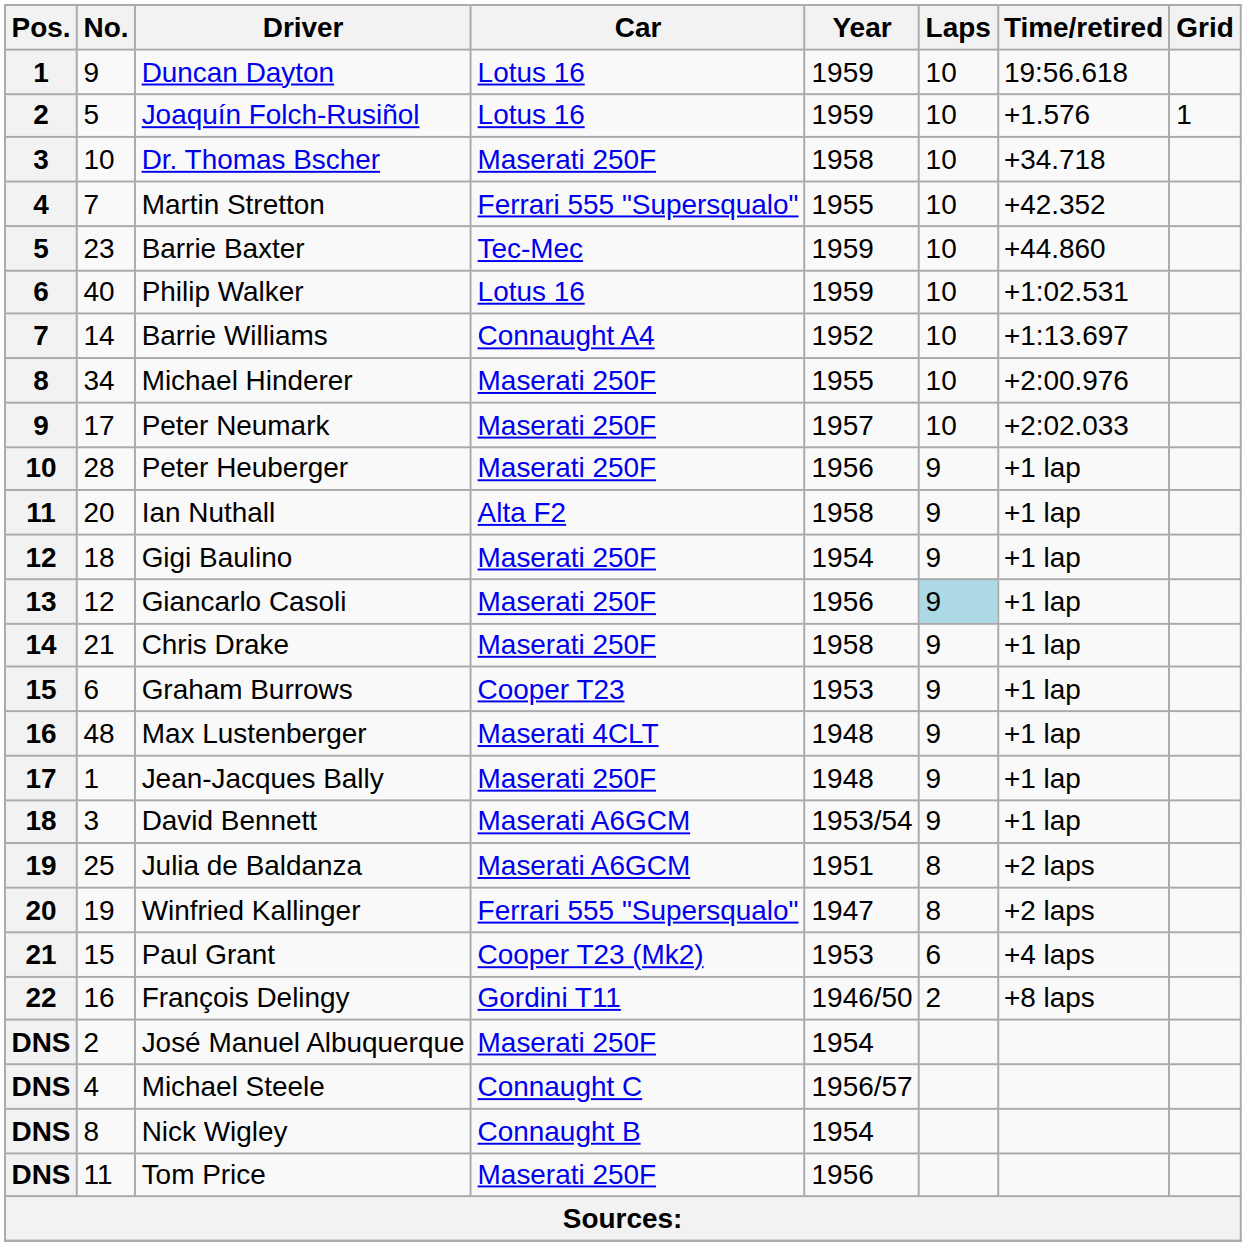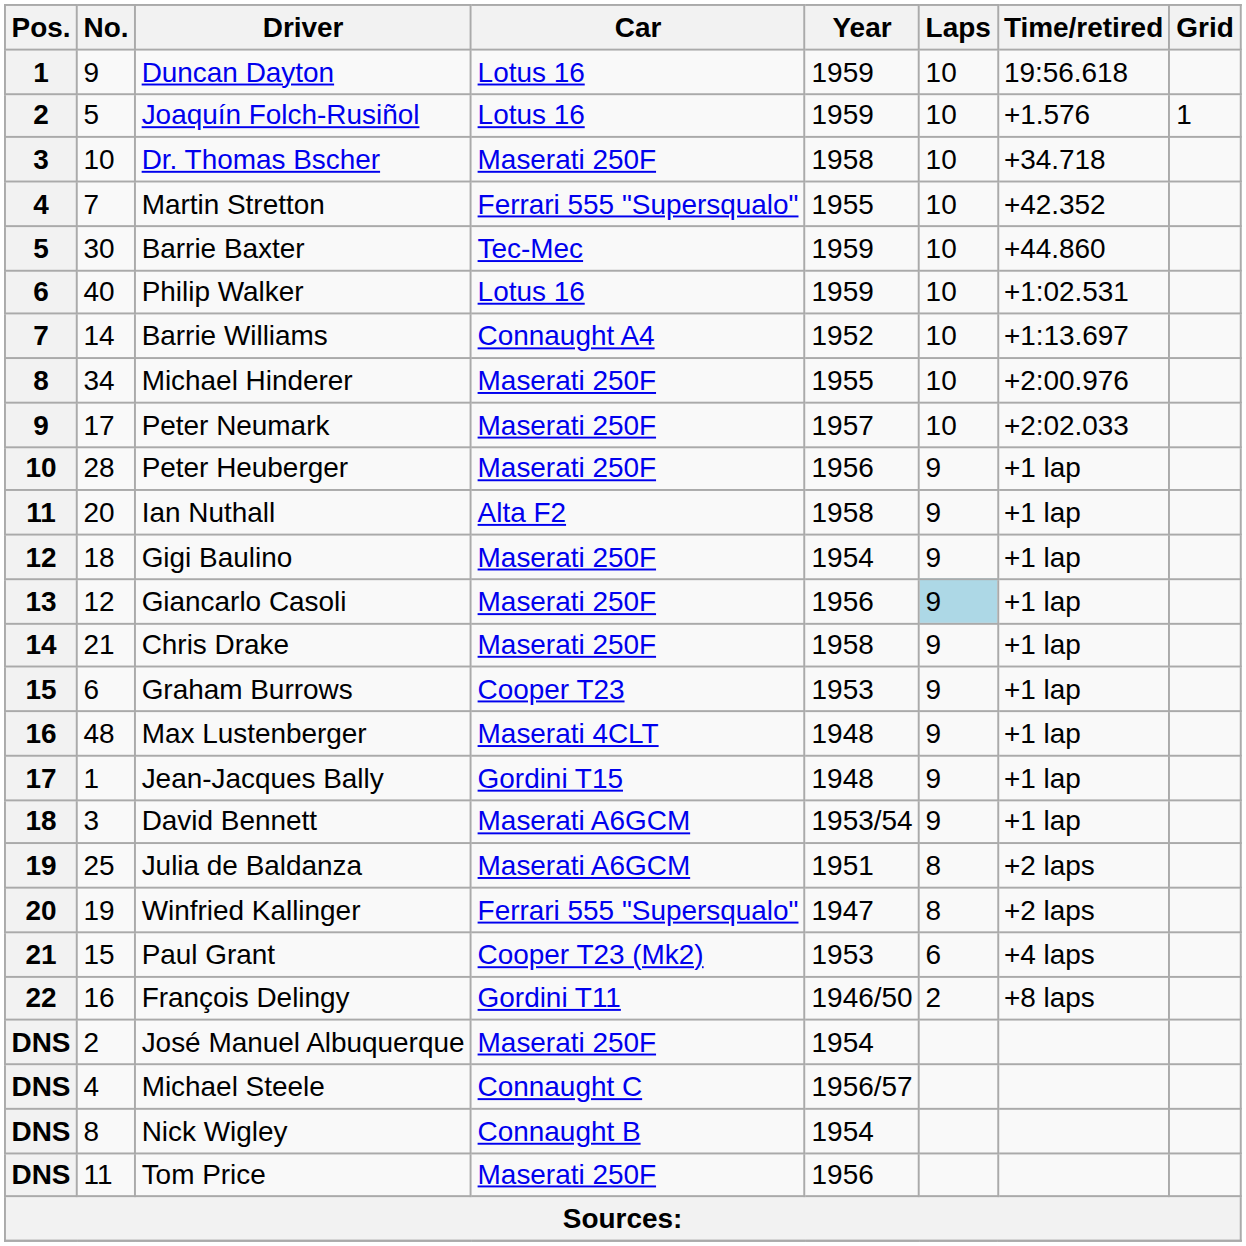 <table class="wikitable" style="font-size:90%">
 <tr>
 <th>Pos.</th>
 <th>No.</th>
 <th>Driver</th>
 <th>Car</th>
 <th>Year</th>
 <th>Laps</th>
 <th>Time/retired</th>
 <th>Grid</th>
 </tr>
 <tr>
 <th>1</th>
 <td>9</td>
 <td> <a href='#'>Duncan Dayton</a></td>
 <td><a href='#'>Lotus 16</a></td>
 <td>1959</td>
 <td>10</td>
 <td>19:56.618</td>
 <td></td>
 </tr>
 <tr>
 <th>2</th>
 <td>5</td>
 <td> <a href='#'>Joaquín Folch-Rusiñol</a></td>
 <td><a href='#'>Lotus 16</a></td>
 <td>1959</td>
 <td>10</td>
 <td>+1.576</td>
 <td>1</td>
 </tr>
 <tr>
 <th>3</th>
 <td>10</td>
 <td> <a href='#'>Dr. Thomas Bscher</a></td>
 <td><a href='#'>Maserati 250F</a></td>
 <td>1958</td>
 <td>10</td>
 <td>+34.718</td>
 <td></td>
 </tr>
 <tr>
 <th>4</th>
 <td>7</td>
 <td> Martin Stretton</td>
 <td><a href='#'>Ferrari 555 "Supersqualo"</a></td>
 <td>1955</td>
 <td>10</td>
 <td>+42.352</td>
 <td></td>
 </tr>
 <tr>
 <th>5</th>
-<td>23</td>
+<td>30</td>
 <td> Barrie Baxter</td>
 <td><a href='#'>Tec-Mec</a></td>
 <td>1959</td>
 <td>10</td>
 <td>+44.860</td>
 <td></td>
 </tr>
 <tr>
 <th>6</th>
 <td>40</td>
 <td> Philip Walker</td>
 <td><a href='#'>Lotus 16</a></td>
 <td>1959</td>
 <td>10</td>
 <td>+1:02.531</td>
 <td></td>
 </tr>
 <tr>
 <th>7</th>
 <td>14</td>
 <td> Barrie Williams</td>
 <td><a href='#'>Connaught A4</a></td>
 <td>1952</td>
 <td>10</td>
 <td>+1:13.697</td>
 <td></td>
 </tr>
 <tr>
 <th>8</th>
 <td>34</td>
 <td> Michael Hinderer</td>
 <td><a href='#'>Maserati 250F</a></td>
 <td>1955</td>
 <td>10</td>
 <td>+2:00.976</td>
 <td></td>
 </tr>
 <tr>
 <th>9</th>
 <td>17</td>
 <td> Peter Neumark</td>
 <td><a href='#'>Maserati 250F</a></td>
 <td>1957</td>
 <td>10</td>
 <td>+2:02.033</td>
 <td></td>
 </tr>
 <tr>
 <th>10</th>
 <td>28</td>
 <td> Peter Heuberger</td>
 <td><a href='#'>Maserati 250F</a></td>
 <td>1956</td>
 <td>9</td>
 <td>+1 lap</td>
 <td></td>
 </tr>
 <tr>
 <th>11</th>
 <td>20</td>
 <td> Ian Nuthall</td>
 <td><a href='#'>Alta F2</a></td>
 <td>1958</td>
 <td>9</td>
 <td>+1 lap</td>
 <td></td>
 </tr>
 <tr>
 <th>12</th>
 <td>18</td>
 <td> Gigi Baulino</td>
 <td><a href='#'>Maserati 250F</a></td>
 <td>1954</td>
 <td>9</td>
 <td>+1 lap</td>
 <td></td>
 </tr>
 <tr>
 <th>13</th>
 <td>12</td>
 <td> Giancarlo Casoli</td>
 <td><a href='#'>Maserati 250F</a></td>
 <td>1956</td>
 <td style="background: lightblue;">9</td>
 <td>+1 lap</td>
 <td></td>
 </tr>
 <tr>
 <th>14</th>
 <td>21</td>
 <td> Chris Drake</td>
 <td><a href='#'>Maserati 250F</a></td>
 <td>1958</td>
 <td>9</td>
 <td>+1 lap</td>
 <td></td>
 </tr>
 <tr>
 <th>15</th>
 <td>6</td>
 <td> Graham Burrows</td>
 <td><a href='#'>Cooper T23</a></td>
 <td>1953</td>
 <td>9</td>
 <td>+1 lap</td>
 <td></td>
 </tr>
 <tr>
 <th>16</th>
 <td>48</td>
 <td> Max Lustenberger</td>
 <td><a href='#'>Maserati 4CLT</a></td>
 <td>1948</td>
 <td>9</td>
 <td>+1 lap</td>
 <td></td>
 </tr>
 <tr>
 <th>17</th>
 <td>1</td>
 <td> Jean-Jacques Bally</td>
-<td><a href='#'>Maserati 250F</a></td>
+<td><a href='#'>Gordini T15</a></td>
 <td>1948</td>
 <td>9</td>
 <td>+1 lap</td>
 <td></td>
 </tr>
 <tr>
 <th>18</th>
 <td>3</td>
 <td> David Bennett</td>
 <td><a href='#'>Maserati A6GCM</a></td>
 <td>1953/54</td>
 <td>9</td>
 <td>+1 lap</td>
 <td></td>
 </tr>
 <tr>
 <th>19</th>
 <td>25</td>
 <td> Julia de Baldanza</td>
 <td><a href='#'>Maserati A6GCM</a></td>
 <td>1951</td>
 <td>8</td>
 <td>+2 laps</td>
 <td></td>
 </tr>
 <tr>
 <th>20</th>
 <td>19</td>
 <td> Winfried Kallinger</td>
 <td><a href='#'>Ferrari 555 "Supersqualo"</a></td>
 <td>1947</td>
 <td>8</td>
 <td>+2 laps</td>
 <td></td>
 </tr>
 <tr>
 <th>21</th>
 <td>15</td>
 <td> Paul Grant</td>
 <td><a href='#'>Cooper T23 (Mk2)</a></td>
 <td>1953</td>
 <td>6</td>
 <td>+4 laps</td>
 <td></td>
 </tr>
 <tr>
 <th>22</th>
 <td>16</td>
 <td> François Delingy</td>
 <td><a href='#'>Gordini T11</a></td>
 <td>1946/50</td>
 <td>2</td>
 <td>+8 laps</td>
 <td></td>
 </tr>
 <tr>
 <th>DNS</th>
 <td>2</td>
 <td> José Manuel Albuquerque</td>
 <td><a href='#'>Maserati 250F</a></td>
 <td>1954</td>
 <td></td>
 <td></td>
 <td></td>
 </tr>
 <tr>
 <th>DNS</th>
 <td>4</td>
 <td> Michael Steele</td>
 <td><a href='#'>Connaught C</a></td>
 <td>1956/57</td>
 <td></td>
 <td></td>
 <td></td>
 </tr>
 <tr>
 <th>DNS</th>
 <td>8</td>
 <td> Nick Wigley</td>
 <td><a href='#'>Connaught B</a></td>
 <td>1954</td>
 <td></td>
 <td></td>
 <td></td>
 </tr>
 <tr>
 <th>DNS</th>
 <td>11</td>
 <td> Tom Price</td>
 <td><a href='#'>Maserati 250F</a></td>
 <td>1956</td>
 <td></td>
 <td></td>
 <td></td>
 </tr>
 <tr style="background-color:#E5E4E2" align="center">
 <th colspan=8>Sources:</th>
 </tr>
 <tr>
 </tr>
 </table>
